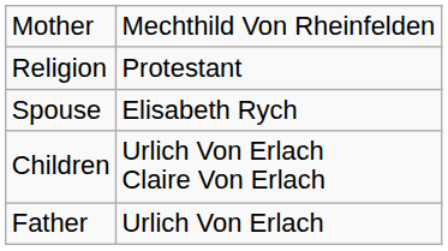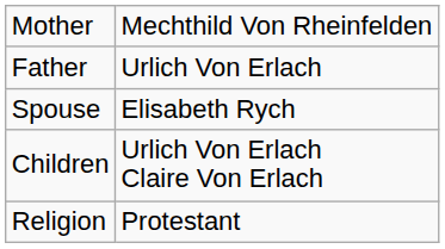 <table class="wikitable">
 <tr>
 <td>Mother</td>
 <td>Mechthild Von Rheinfelden</td>
 </tr>
 <tr>
-<td>Religion</td>
-<td>Protestant</td>
+<td>Father</td>
+<td>Urlich Von Erlach</td>
 </tr>
 <tr>
 <td>Spouse</td>
 <td>Elisabeth Rych</td>
 </tr>
 <tr>
 <td>Children</td>
 <td>Urlich Von Erlach<br>Claire Von Erlach</td>
 </tr>
 <tr>
-<td>Father</td>
-<td>Urlich Von Erlach</td>
+<td>Religion</td>
+<td>Protestant</td>
 </tr>
 </table>
